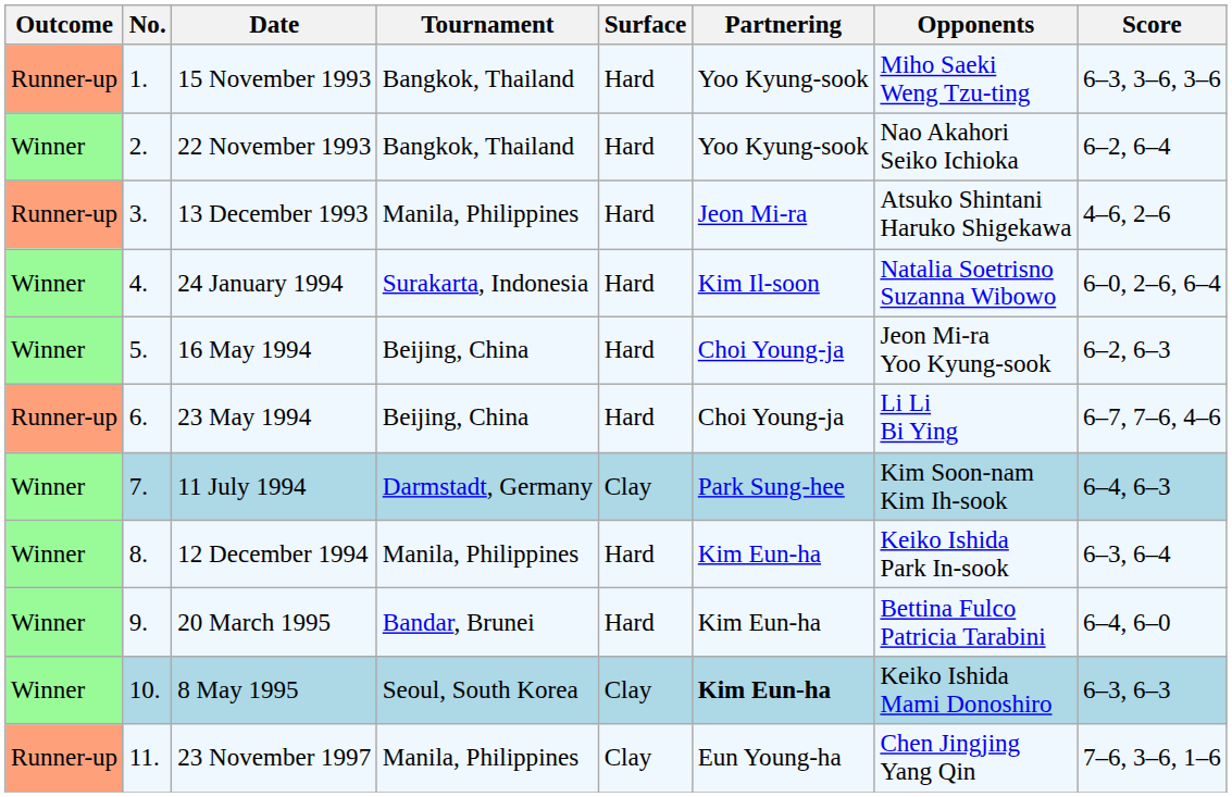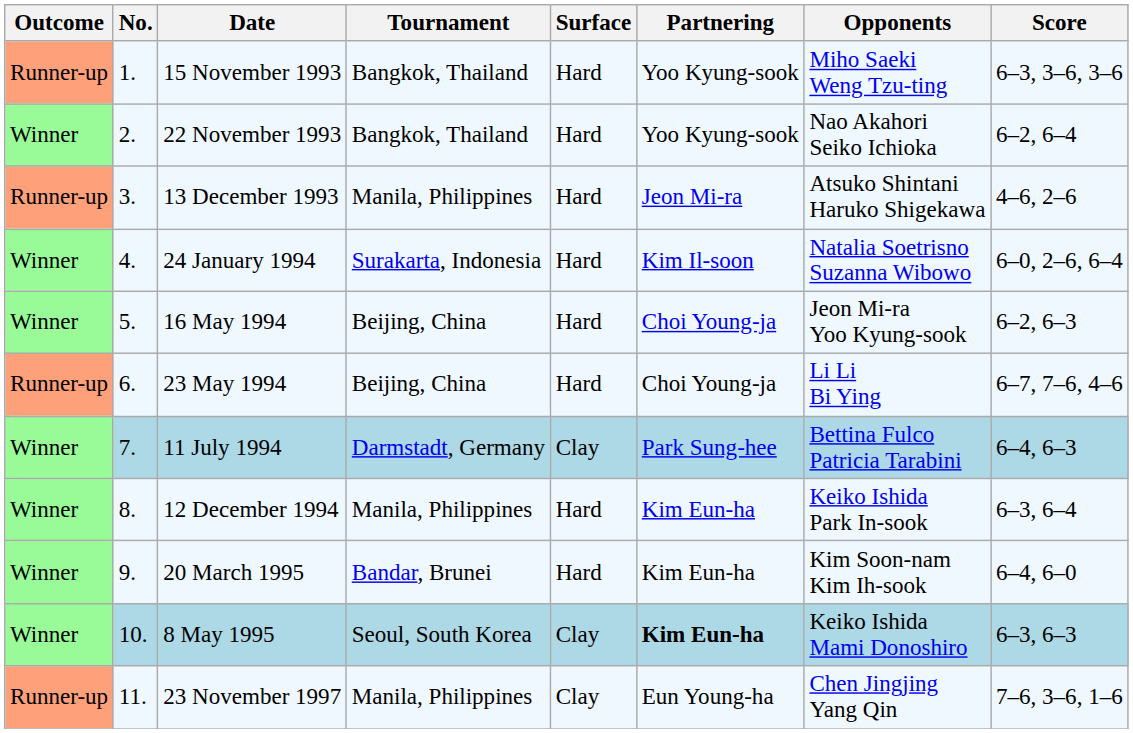 <table class="wikitable">
 <tr>
 <th>Outcome</th>
 <th>No.</th>
 <th>Date</th>
 <th>Tournament</th>
 <th>Surface</th>
 <th>Partnering</th>
 <th>Opponents</th>
 <th>Score</th>
 </tr>
 <tr style="background:#f0f8ff;">
 <td bgcolor=FEA07A>Runner-up</td>
 <td>1.</td>
 <td>15 November 1993</td>
 <td>Bangkok, Thailand</td>
 <td>Hard</td>
 <td> Yoo Kyung-sook</td>
 <td> <a href='#'>Miho Saeki</a> <br>  <a href='#'>Weng Tzu-ting</a></td>
 <td>6–3, 3–6, 3–6</td>
 </tr>
 <tr style="background:#f0f8ff;">
 <td bgcolor=#98fb98>Winner</td>
 <td>2.</td>
 <td>22 November 1993</td>
 <td>Bangkok, Thailand</td>
 <td>Hard</td>
 <td> Yoo Kyung-sook</td>
 <td> Nao Akahori <br>  Seiko Ichioka</td>
 <td>6–2, 6–4</td>
 </tr>
 <tr style="background:#f0f8ff;">
 <td bgcolor=FEA07A>Runner-up</td>
 <td>3.</td>
 <td>13 December 1993</td>
 <td>Manila, Philippines</td>
 <td>Hard</td>
 <td> <a href='#'>Jeon Mi-ra</a></td>
 <td> Atsuko Shintani <br>  Haruko Shigekawa</td>
 <td>4–6, 2–6</td>
 </tr>
 <tr style="background:#f0f8ff;">
 <td bgcolor=#98fb98>Winner</td>
 <td>4.</td>
 <td>24 January 1994</td>
 <td><a href='#'>Surakarta</a>, Indonesia</td>
 <td>Hard</td>
 <td> <a href='#'>Kim Il-soon</a></td>
 <td> <a href='#'>Natalia Soetrisno</a> <br>  <a href='#'>Suzanna Wibowo</a></td>
 <td>6–0, 2–6, 6–4</td>
 </tr>
 <tr style="background:#f0f8ff;">
 <td bgcolor=#98fb98>Winner</td>
 <td>5.</td>
 <td>16 May 1994</td>
 <td>Beijing, China</td>
 <td>Hard</td>
 <td> <a href='#'>Choi Young-ja</a></td>
 <td> Jeon Mi-ra <br>  Yoo Kyung-sook</td>
 <td>6–2, 6–3</td>
 </tr>
 <tr style="background:#f0f8ff;">
 <td bgcolor=FEA07A>Runner-up</td>
 <td>6.</td>
 <td>23 May 1994</td>
 <td>Beijing, China</td>
 <td>Hard</td>
 <td> Choi Young-ja</td>
 <td> <a href='#'>Li Li</a> <br>  <a href='#'>Bi Ying</a></td>
 <td>6–7, 7–6, 4–6</td>
 </tr>
 <tr bgcolor="lightblue">
 <td bgcolor=#98fb98>Winner</td>
 <td>7.</td>
 <td>11 July 1994</td>
 <td><a href='#'>Darmstadt</a>, Germany</td>
 <td>Clay</td>
 <td> <a href='#'>Park Sung-hee</a></td>
-<td> Kim Soon-nam <br>  Kim Ih-sook</td>
+<td> <a href='#'>Bettina Fulco</a> <br>  <a href='#'>Patricia Tarabini</a></td>
 <td>6–4, 6–3</td>
 </tr>
 <tr style="background:#f0f8ff;">
 <td bgcolor=#98fb98>Winner</td>
 <td>8.</td>
 <td>12 December 1994</td>
 <td>Manila, Philippines</td>
 <td>Hard</td>
 <td> <a href='#'>Kim Eun-ha</a></td>
 <td> <a href='#'>Keiko Ishida</a> <br>  Park In-sook</td>
 <td>6–3, 6–4</td>
 </tr>
 <tr style="background:#f0f8ff;">
 <td bgcolor=#98fb98>Winner</td>
 <td>9.</td>
 <td>20 March 1995</td>
 <td><a href='#'>Bandar</a>, Brunei</td>
 <td>Hard</td>
 <td> Kim Eun-ha</td>
-<td> <a href='#'>Bettina Fulco</a> <br>  <a href='#'>Patricia Tarabini</a></td>
+<td> Kim Soon-nam <br>  Kim Ih-sook</td>
 <td>6–4, 6–0</td>
 </tr>
 <tr bgcolor="lightblue">
 <td bgcolor=#98fb98>Winner</td>
 <td>10.</td>
 <td>8 May 1995</td>
 <td>Seoul, South Korea</td>
 <td>Clay</td>
 <td><strong> Kim Eun-ha</strong></td>
 <td> Keiko Ishida <br>  <a href='#'>Mami Donoshiro</a></td>
 <td>6–3, 6–3</td>
 </tr>
 <tr style="background:#f0f8ff;">
 <td bgcolor=FEA07A>Runner-up</td>
 <td>11.</td>
 <td>23 November 1997</td>
 <td>Manila, Philippines</td>
 <td>Clay</td>
 <td> Eun Young-ha</td>
 <td> <a href='#'>Chen Jingjing</a> <br>  Yang Qin</td>
 <td>7–6, 3–6, 1–6</td>
 </tr>
 </table>
